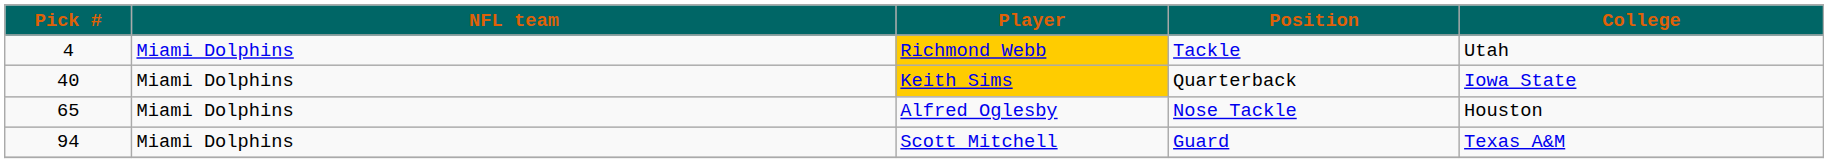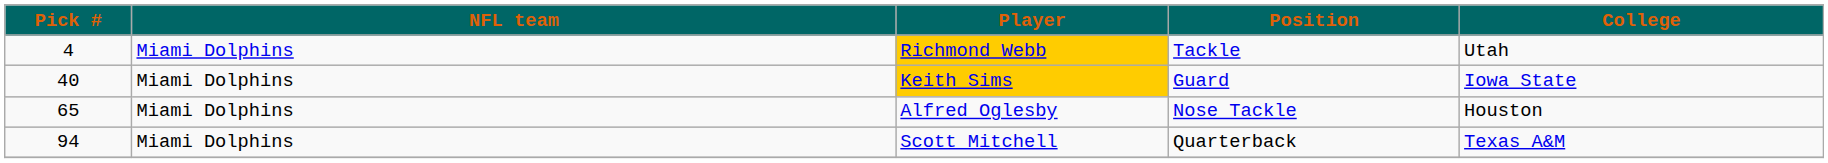 <table class="wikitable sortable sortable" style="width: 100%">
 <tr>
 <th style="background:#006666;color:#DF6108;" width=7%>Pick #</th>
 <th width=42% style="background:#006666;color:#DF6108;">NFL team</th>
 <th width=15% style="background:#006666;color:#DF6108;">Player</th>
 <th width=16% style="background:#006666;color:#DF6108;">Position</th>
 <th width=20% style="background:#006666;color:#DF6108;">College</th>
 </tr>
 <tr>
 <td align=center>4</td>
 <td><a href='#'>Miami Dolphins</a></td>
 <td bgcolor="#FFCC00"><a href='#'>Richmond Webb</a></td>
 <td><a href='#'>Tackle</a></td>
 <td>Utah</td>
 </tr>
 <tr>
 <td align=center>40</td>
 <td>Miami Dolphins</td>
 <td bgcolor="#FFCC00"><a href='#'>Keith Sims</a></td>
-<td>Quarterback</td>
+<td><a href='#'>Guard</a></td>
 <td><a href='#'>Iowa State</a></td>
 </tr>
 <tr>
 <td align=center>65</td>
 <td>Miami Dolphins</td>
 <td><a href='#'>Alfred Oglesby</a></td>
 <td><a href='#'>Nose Tackle</a></td>
 <td>Houston</td>
 </tr>
 <tr>
 <td align=center>94</td>
 <td>Miami Dolphins</td>
 <td><a href='#'>Scott Mitchell</a></td>
-<td><a href='#'>Guard</a></td>
+<td>Quarterback</td>
 <td><a href='#'>Texas A&M</a></td>
 </tr>
 <tr>
 </tr>
 </table>
